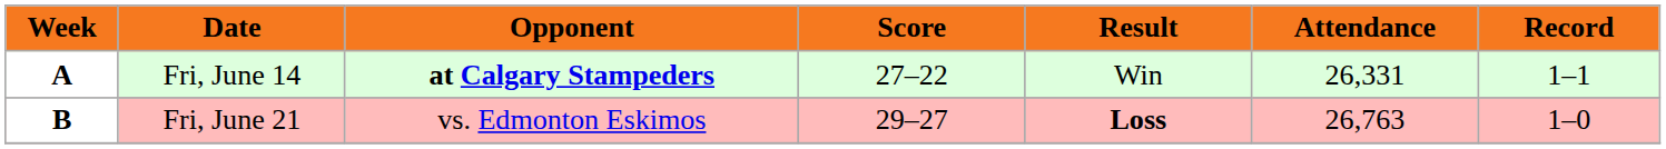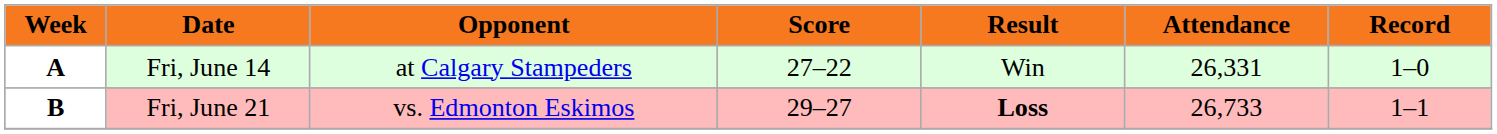 <table class="wikitable sortable">
 <tr>
 <th style="background:#F6791F;color:black;"  width="5%">Week</th>
 <th style="background:#F6791F;color:black;"  width="10%">Date</th>
 <th style="background:#F6791F;color:black;"  width="20%">Opponent</th>
 <th style="background:#F6791F;color:black;"  width="10%">Score</th>
 <th style="background:#F6791F;color:black;"  width="10%">Result</th>
 <th style="background:#F6791F;color:black;"  width="10%">Attendance</th>
 <th style="background:#F6791F;color:black;"  width="8%">Record</th>
 </tr>
 <tr align="center" bgcolor="#ddffdd">
 <td style="text-align:center; background:white;"><span><strong>A</strong></span></td>
 <td>Fri, June 14</td>
-<td><strong>at <a href='#'>Calgary Stampeders</a></strong></td>
+<td>at <a href='#'>Calgary Stampeders</a></td>
 <td>27–22</td>
 <td>Win</td>
 <td>26,331</td>
-<td>1–1</td>
+<td>1–0</td>
 </tr>
 <tr align="center" bgcolor="#ffbbbb">
 <td style="text-align:center; background:white;"><span><strong>B</strong></span></td>
 <td>Fri, June 21</td>
 <td>vs. <a href='#'>Edmonton Eskimos</a></td>
 <td>29–27</td>
 <td><strong>Loss</strong></td>
-<td>26,763</td>
-<td>1–0</td>
+<td>26,733</td>
+<td>1–1</td>
 </tr>
 <tr>
 </tr>
 </table>
